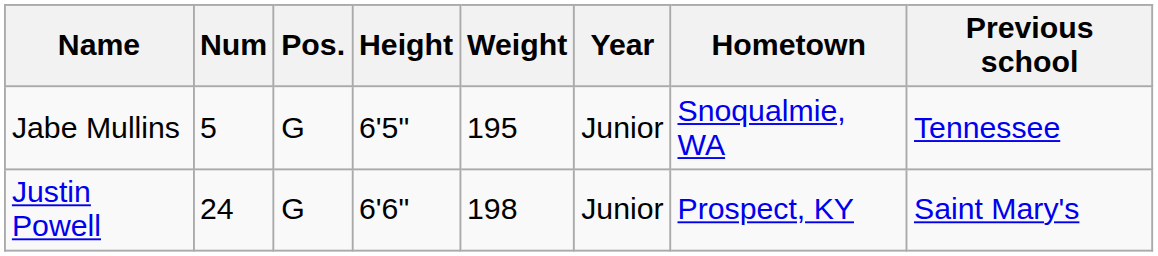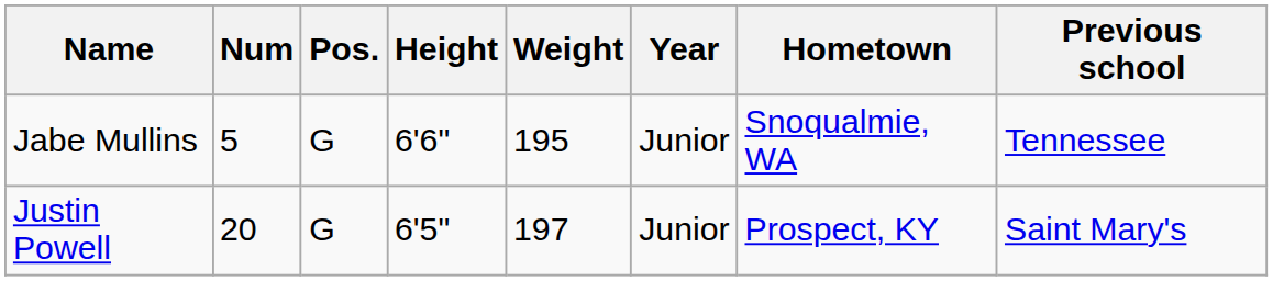 <table class="wikitable sortable" border="1">
 <tr>
 <th>Name</th>
 <th>Num</th>
 <th>Pos.</th>
 <th>Height</th>
 <th>Weight</th>
 <th>Year</th>
 <th>Hometown</th>
 <th class="unsortable">Previous school</th>
 </tr>
 <tr>
 <td>Jabe Mullins</td>
 <td>5</td>
 <td>G</td>
-<td>6'5"</td>
+<td>6'6"</td>
 <td>195</td>
 <td>Junior</td>
 <td><a href='#'>Snoqualmie, WA</a></td>
 <td><a href='#'>Tennessee</a></td>
 </tr>
 <tr>
 <td><a href='#'>Justin Powell</a></td>
-<td>24</td>
+<td>20</td>
 <td>G</td>
-<td>6'6"</td>
-<td>198</td>
+<td>6'5"</td>
+<td>197</td>
 <td>Junior</td>
 <td><a href='#'>Prospect, KY</a></td>
 <td><a href='#'>Saint Mary's</a></td>
 </tr>
 </table>
